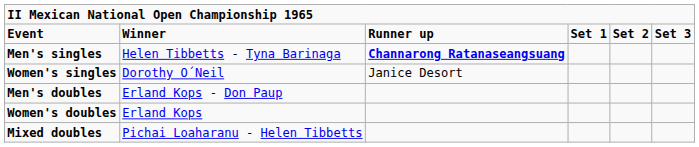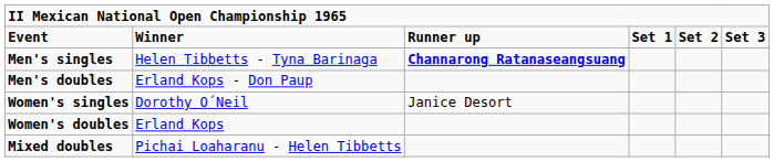 <table class="wikitable">
 <tr>
 <td colspan="6"><strong>II Mexican National Open Championship 1965</strong></td>
 </tr>
 <tr>
 <td><strong>Event</strong></td>
 <td><strong>Winner</strong></td>
 <td><strong>Runner  up</strong></td>
 <td><strong>Set  1</strong></td>
 <td><strong>Set  2</strong></td>
 <td><strong>Set  3</strong></td>
 </tr>
 <tr>
 <td><strong>Men's singles</strong></td>
 <td><a href='#'>Helen Tibbetts</a>  - <a href='#'>Tyna Barinaga</a> </td>
 <td><strong><a href='#'>Channarong Ratanaseangsuang</a> </strong></td>
 <td></td>
 <td></td>
 <td></td>
 </tr>
 <tr>
-<td><strong>Women's singles</strong></td>
-<td><a href='#'>Dorothy O´Neil</a> </td>
-<td>Janice Desort </td>
+<td><strong>Men's doubles</strong></td>
+<td><a href='#'>Erland Kops</a>  - <a href='#'>Don Paup</a> </td>
+<td></td>
 <td></td>
 <td></td>
 <td></td>
 </tr>
 <tr>
-<td><strong>Men's doubles</strong></td>
-<td><a href='#'>Erland Kops</a>  - <a href='#'>Don Paup</a> </td>
-<td></td>
+<td><strong>Women's singles</strong></td>
+<td><a href='#'>Dorothy O´Neil</a> </td>
+<td>Janice Desort </td>
 <td></td>
 <td></td>
 <td></td>
 </tr>
 <tr>
 <td><strong>Women's doubles</strong></td>
 <td><a href='#'>Erland Kops</a> </td>
 <td></td>
 <td></td>
 <td></td>
 <td></td>
 </tr>
 <tr>
 <td><strong>Mixed doubles</strong></td>
 <td><a href='#'>Pichai Loaharanu</a>  - <a href='#'>Helen Tibbetts</a> </td>
 <td></td>
 <td></td>
 <td></td>
 <td></td>
 </tr>
 </table>
